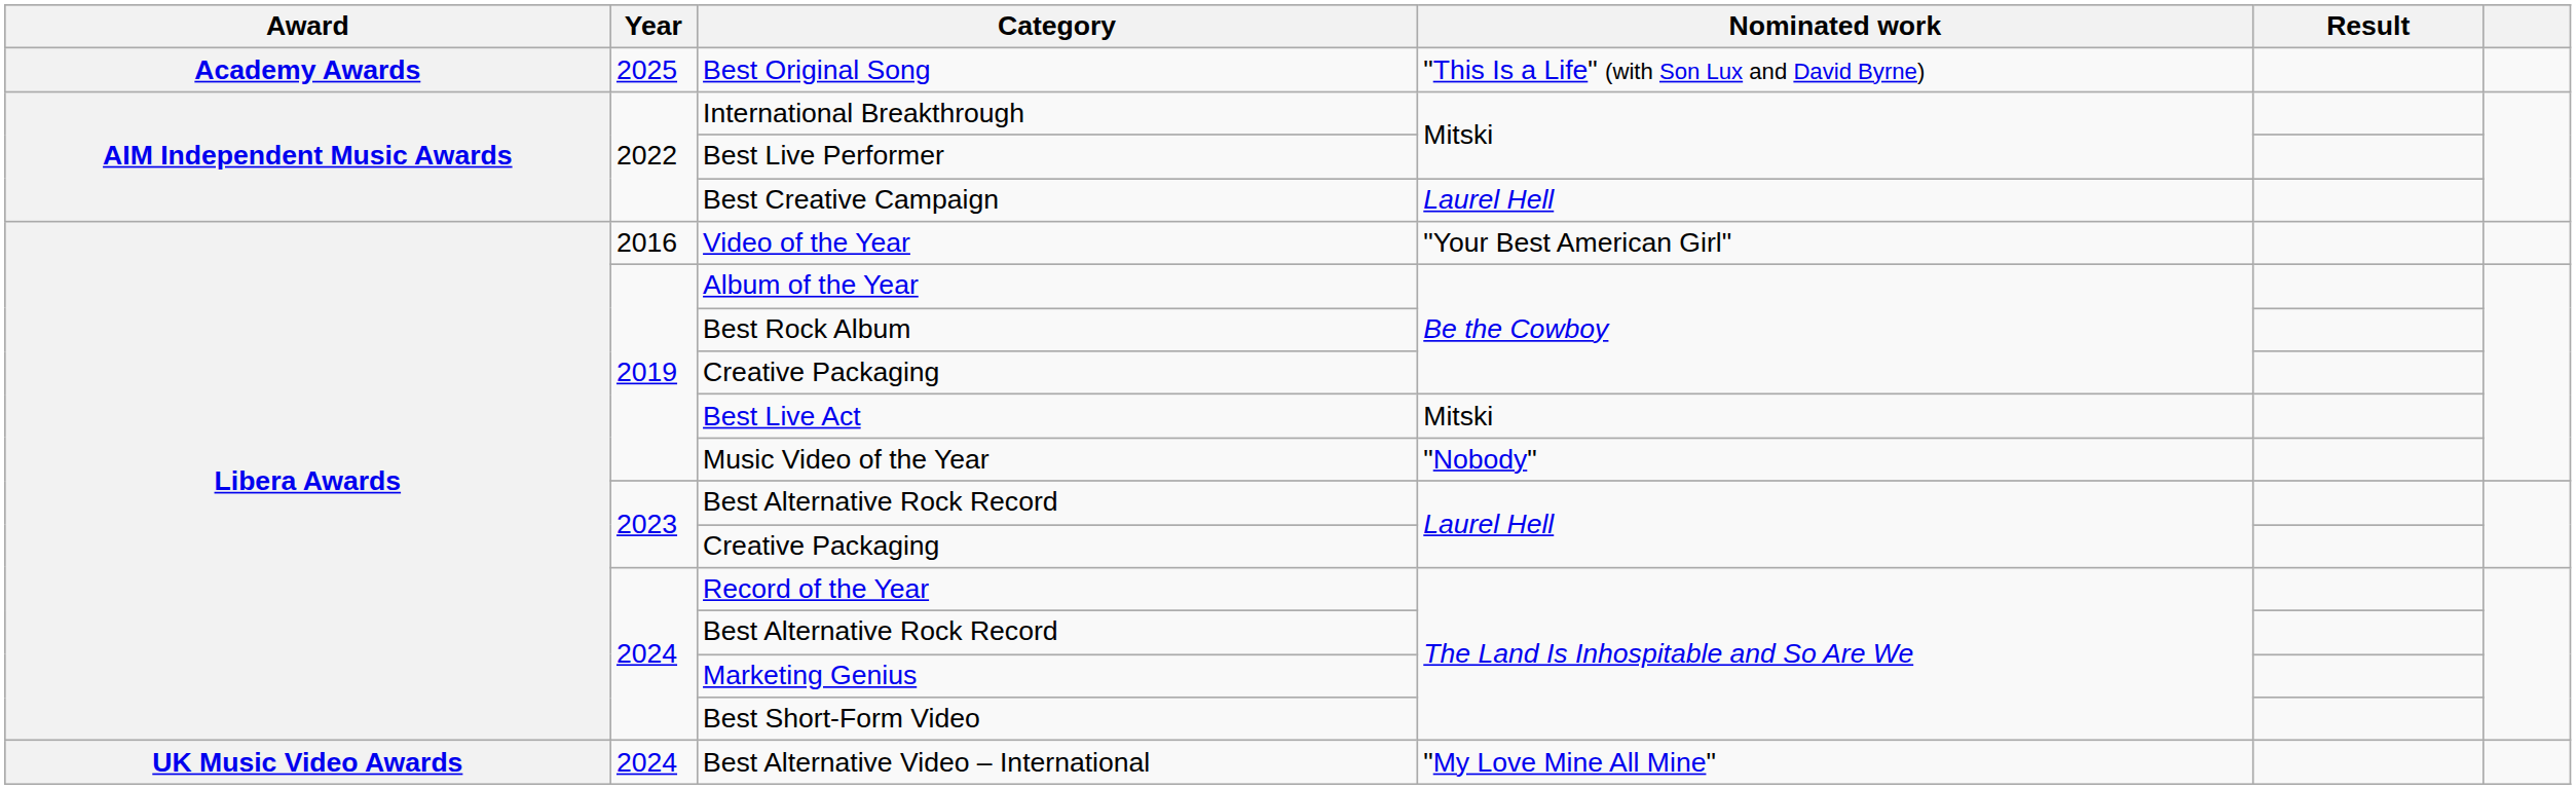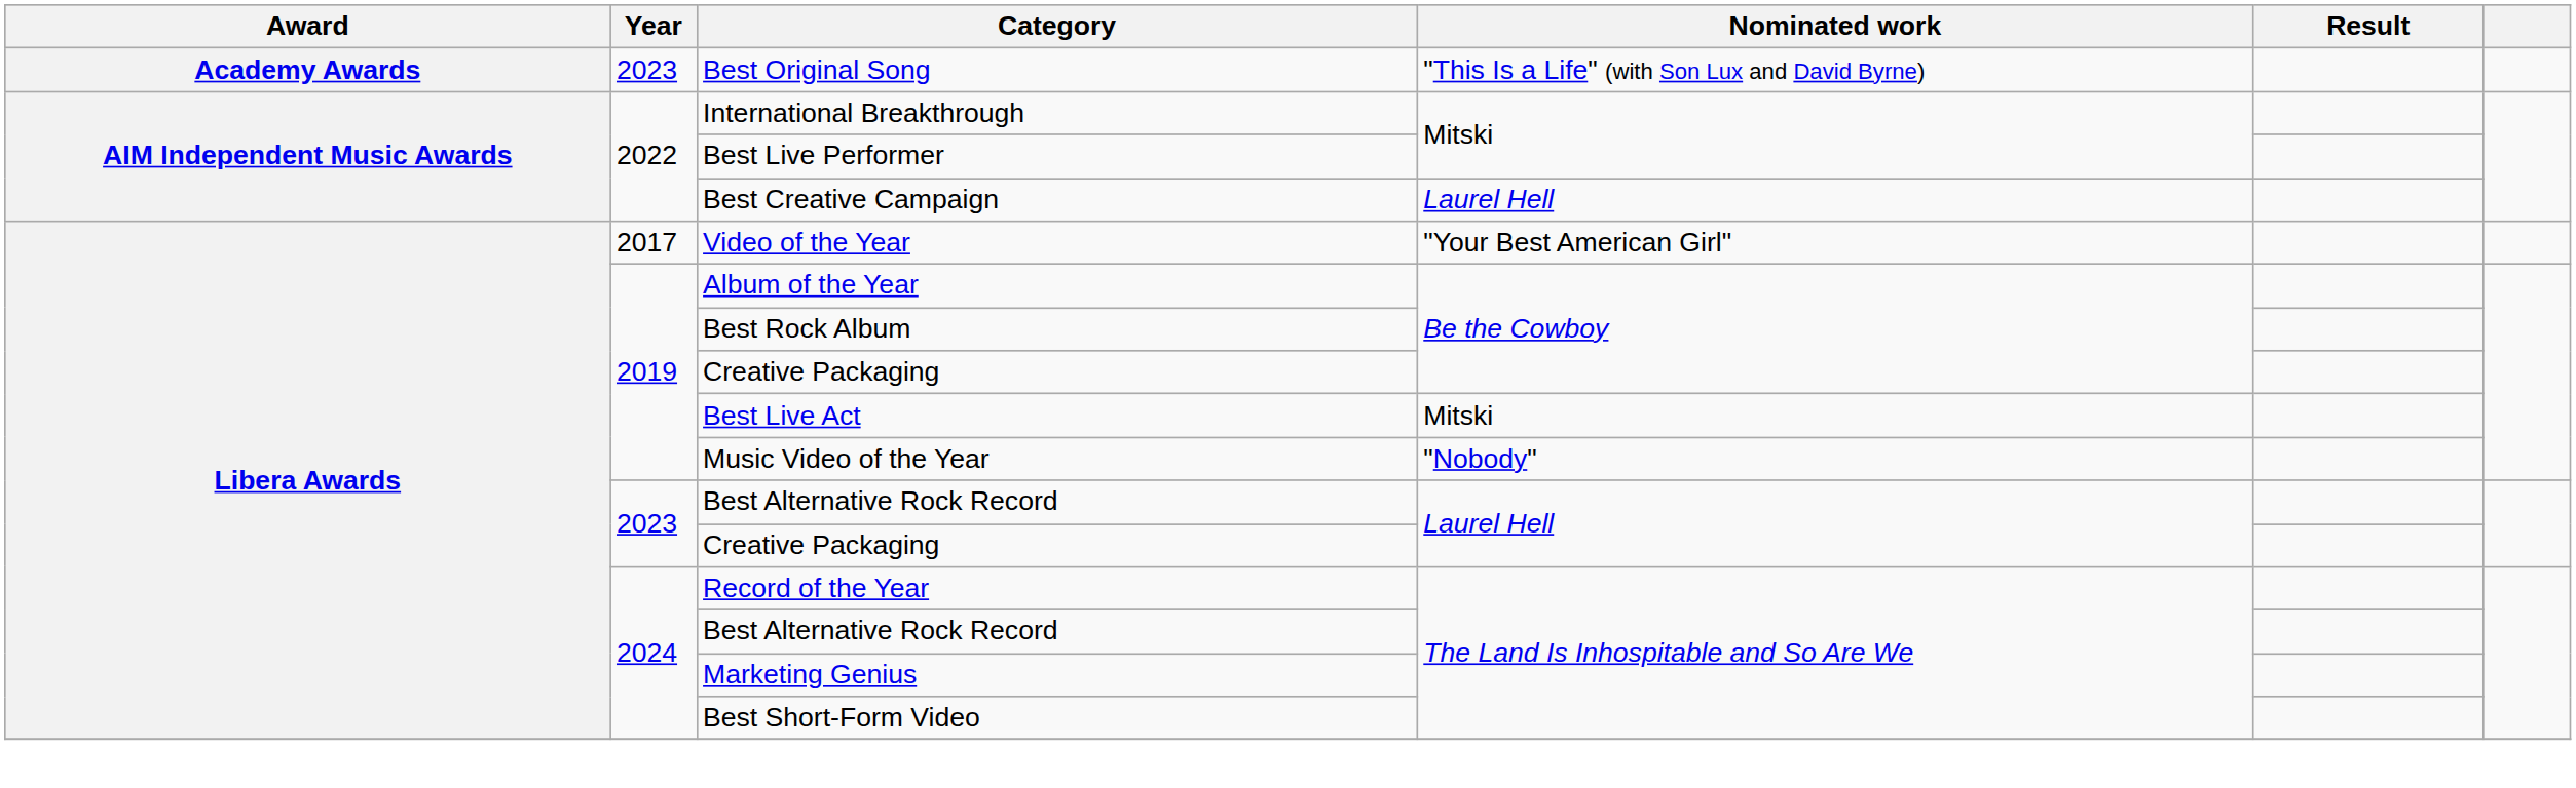 <table class="wikitable sortable plainrowheaders" style="width:95%;">
 <tr>
 <th style="width:21%;">Award</th>
 <th width=3%>Year</th>
 <th style="width:25%;">Category</th>
 <th style="width:29%;">Nominated work</th>
 <th style="width:8%;">Result</th>
 <th style="width:3%;"></th>
 </tr>
 <tr>
 <th scope="row"><a href='#'>Academy Awards</a></th>
-<td><a href='#'>2025</a></td>
+<td><a href='#'>2023</a></td>
 <td><a href='#'>Best Original Song</a></td>
 <td>"<a href='#'>This Is a Life</a>" <small>(with <a href='#'>Son Lux</a> and <a href='#'>David Byrne</a>)</small></td>
 <td></td>
 <td></td>
 </tr>
 <tr>
 <th scope="row" rowspan="3"><a href='#'>AIM Independent Music Awards</a></th>
 <td rowspan="3">2022</td>
 <td>International Breakthrough</td>
 <td rowspan="2">Mitski</td>
 <td></td>
 <td rowspan="3"></td>
 </tr>
 <tr>
 <td>Best Live Performer</td>
 <td></td>
 </tr>
 <tr>
 <td>Best Creative Campaign</td>
 <td><em><a href='#'>Laurel Hell</a></em></td>
 <td></td>
 </tr>
 <tr>
 <th scope="row" rowspan="12"><a href='#'>Libera Awards</a></th>
-<td>2016</td>
+<td>2017</td>
 <td><a href='#'>Video of the Year</a></td>
 <td>"Your Best American Girl"</td>
 <td></td>
 <td></td>
 </tr>
 <tr>
 <td rowspan="5"><a href='#'>2019</a></td>
 <td><a href='#'>Album of the Year</a></td>
 <td rowspan="3"><em><a href='#'>Be the Cowboy</a></em></td>
 <td></td>
 <td rowspan="5"></td>
 </tr>
 <tr>
 <td>Best Rock Album</td>
 <td></td>
 </tr>
 <tr>
 <td>Creative Packaging</td>
 <td></td>
 </tr>
 <tr>
 <td><a href='#'>Best Live Act</a></td>
 <td>Mitski</td>
 <td></td>
 </tr>
 <tr>
 <td>Music Video of the Year</td>
 <td>"<a href='#'>Nobody</a>"</td>
 <td></td>
 </tr>
 <tr>
 <td rowspan="2"><a href='#'>2023</a></td>
 <td>Best Alternative Rock Record</td>
 <td rowspan="2"><em><a href='#'>Laurel Hell</a></em></td>
 <td></td>
 <td rowspan="2"></td>
 </tr>
 <tr>
 <td>Creative Packaging</td>
 <td></td>
 </tr>
 <tr>
 <td rowspan="4"><a href='#'>2024</a></td>
 <td><a href='#'>Record of the Year</a></td>
 <td rowspan="4"><em><a href='#'>The Land Is Inhospitable and So Are We</a></em></td>
 <td></td>
 <td rowspan="4"></td>
 </tr>
 <tr>
 <td>Best Alternative Rock Record</td>
 <td></td>
 </tr>
 <tr>
 <td><a href='#'>Marketing Genius</a></td>
 <td></td>
 </tr>
 <tr>
 <td>Best Short-Form Video</td>
 <td></td>
 </tr>
 <tr>
-<th scope="row"><a href='#'>UK Music Video Awards</a></th>
-<td><a href='#'>2024</a></td>
-<td>Best Alternative Video – International</td>
-<td>"<a href='#'>My Love Mine All Mine</a>"</td>
-<td></td>
-<td align="center" rowspan="1"></td>
-</tr>
-<tr>
 </tr>
 </table>
